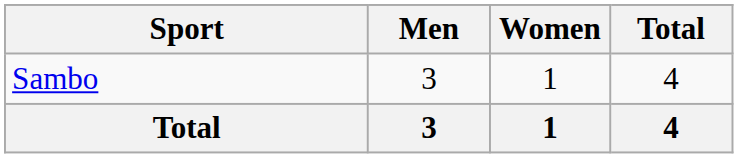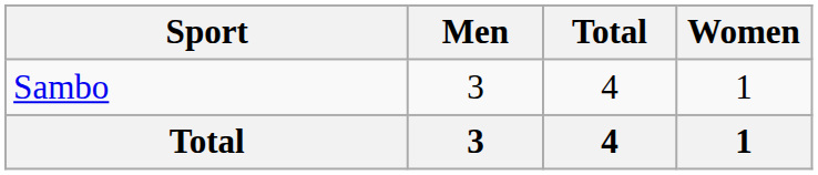 <table class="wikitable sortable" style="text-align:center;">
 <tr>
 <th width=180>Sport</th>
 <th width=55>Men</th>
+<th width=55>Total</th>
 <th width=55>Women</th>
-<th width=55>Total</th>
 </tr>
 <tr>
 <td align=left><a href='#'>Sambo</a></td>
 <td>3</td>
+<td>4</td>
 <td>1</td>
-<td>4</td>
 </tr>
 <tr>
 <th>Total</th>
 <th>3</th>
+<th>4</th>
 <th>1</th>
-<th>4</th>
 </tr>
 </table>
